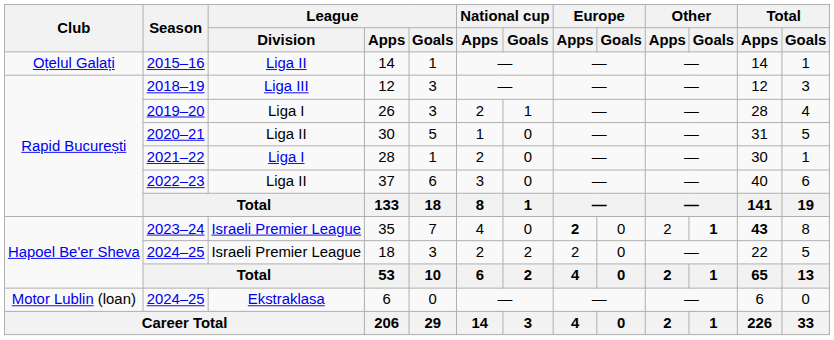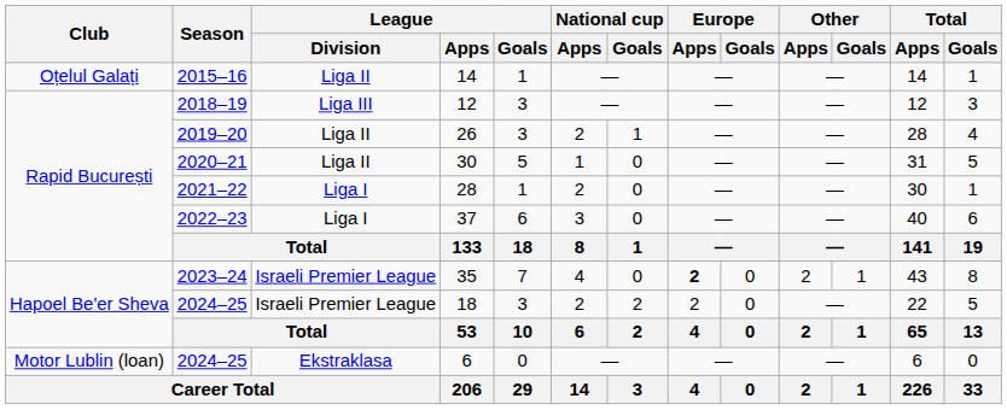 <table class=wikitable style=text-align:center>
 <tr>
 <th rowspan=2>Club</th>
 <th rowspan=2>Season</th>
 <th colspan=3>League</th>
 <th colspan=2>National cup</th>
 <th colspan=2>Europe</th>
 <th colspan=2>Other</th>
 <th colspan=2>Total</th>
 </tr>
 <tr>
 <th>Division</th>
 <th>Apps</th>
 <th>Goals</th>
 <th>Apps</th>
 <th>Goals</th>
 <th>Apps</th>
 <th>Goals</th>
 <th>Apps</th>
 <th>Goals</th>
 <th>Apps</th>
 <th>Goals</th>
 </tr>
 <tr>
 <td><a href='#'>Oțelul Galați</a></td>
 <td><a href='#'>2015–16</a></td>
 <td><a href='#'>Liga II</a></td>
 <td>14</td>
 <td>1</td>
 <td colspan="2">—</td>
 <td colspan="2">—</td>
 <td colspan="2">—</td>
 <td>14</td>
 <td>1</td>
 </tr>
 <tr>
 <td rowspan="6"><a href='#'>Rapid București</a></td>
 <td><a href='#'>2018–19</a></td>
 <td><a href='#'>Liga III</a></td>
 <td>12</td>
 <td>3</td>
 <td colspan="2">—</td>
 <td colspan="2">—</td>
 <td colspan="2">—</td>
 <td>12</td>
 <td>3</td>
 </tr>
 <tr>
 <td><a href='#'>2019–20</a></td>
-<td>Liga I</td>
+<td>Liga II</td>
 <td>26</td>
 <td>3</td>
 <td>2</td>
 <td>1</td>
 <td colspan="2">—</td>
 <td colspan="2">—</td>
 <td>28</td>
 <td>4</td>
 </tr>
 <tr>
 <td><a href='#'>2020–21</a></td>
 <td>Liga II</td>
 <td>30</td>
 <td>5</td>
 <td>1</td>
 <td>0</td>
 <td colspan="2">—</td>
 <td colspan="2">—</td>
 <td>31</td>
 <td>5</td>
 </tr>
 <tr>
 <td><a href='#'>2021–22</a></td>
 <td><a href='#'>Liga I</a></td>
 <td>28</td>
 <td>1</td>
 <td>2</td>
 <td>0</td>
 <td colspan="2">—</td>
 <td colspan="2">—</td>
 <td>30</td>
 <td>1</td>
 </tr>
 <tr>
 <td><a href='#'>2022–23</a></td>
-<td>Liga II</td>
+<td>Liga I</td>
 <td>37</td>
 <td>6</td>
 <td>3</td>
 <td>0</td>
 <td colspan="2">—</td>
 <td colspan="2">—</td>
 <td>40</td>
 <td>6</td>
 </tr>
 <tr>
 <th colspan="2">Total</th>
 <th>133</th>
 <th>18</th>
 <th>8</th>
 <th>1</th>
 <th colspan="2">—</th>
 <th colspan="2">—</th>
 <th>141</th>
 <th>19</th>
 </tr>
 <tr>
 <td rowspan="3"><a href='#'>Hapoel Be'er Sheva</a></td>
 <td><a href='#'>2023–24</a></td>
 <td><a href='#'>Israeli Premier League</a></td>
 <td>35</td>
 <td>7</td>
 <td>4</td>
 <td>0</td>
 <td><strong>2</strong></td>
 <td>0</td>
 <td>2</td>
-<td><strong>1</strong></td>
-<td><strong>43</strong></td>
+<td>1</td>
+<td>43</td>
 <td>8</td>
 </tr>
 <tr>
 <td><a href='#'>2024–25</a></td>
 <td>Israeli Premier League</td>
 <td>18</td>
 <td>3</td>
 <td>2</td>
 <td>2</td>
 <td>2</td>
 <td>0</td>
 <td colspan="2">—</td>
 <td>22</td>
 <td>5</td>
 </tr>
 <tr>
 <th colspan="2">Total</th>
 <th>53</th>
 <th>10</th>
 <th>6</th>
 <th>2</th>
 <th>4</th>
 <th>0</th>
 <th>2</th>
 <th>1</th>
 <th>65</th>
 <th>13</th>
 </tr>
 <tr>
 <td><a href='#'>Motor Lublin</a> (loan)</td>
 <td><a href='#'>2024–25</a></td>
 <td><a href='#'>Ekstraklasa</a></td>
 <td>6</td>
 <td>0</td>
 <td colspan="2">—</td>
 <td colspan="2">—</td>
 <td colspan="2">—</td>
 <td>6</td>
 <td>0</td>
 </tr>
 <tr>
 <th colspan="3">Career Total</th>
 <th>206</th>
 <th>29</th>
 <th>14</th>
 <th>3</th>
 <th>4</th>
 <th>0</th>
 <th>2</th>
 <th>1</th>
 <th>226</th>
 <th>33</th>
 </tr>
 </table>
